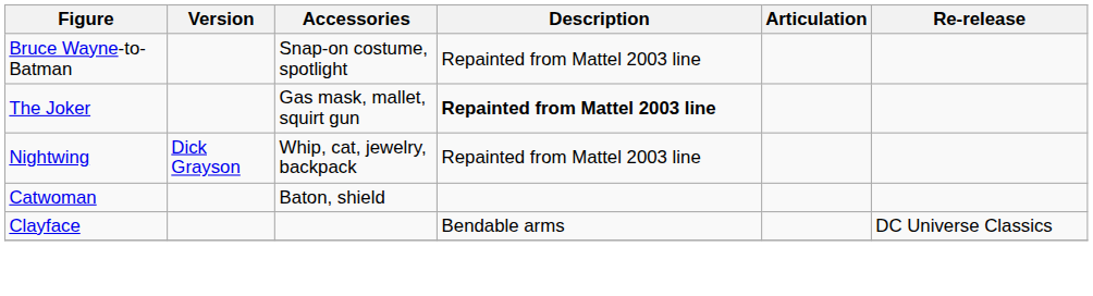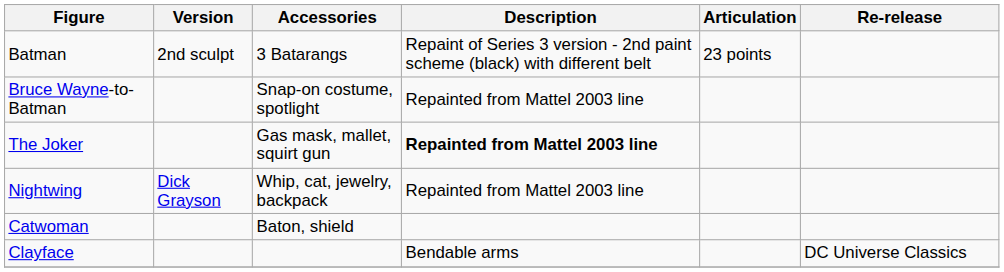 <table class="wikitable" width="75%">
 <tr>
 <th width=15%><strong>Figure</strong></th>
 <th width=10%><strong>Version</strong></th>
 <th width=15%><strong>Accessories</strong></th>
 <th width=30%><strong>Description</strong></th>
 <th width=10%><strong>Articulation</strong></th>
 <th width=20%><strong>Re-release</strong></th>
+</tr>
+<tr>
+<td>Batman</td>
+<td>2nd sculpt</td>
+<td>3 Batarangs</td>
+<td>Repaint of Series 3 version - 2nd paint scheme (black) with different belt</td>
+<td>23 points</td>
+<td></td>
 </tr>
 <tr>
 <td><a href='#'>Bruce Wayne</a>-to-Batman</td>
 <td></td>
 <td>Snap-on costume, spotlight</td>
 <td>Repainted from Mattel 2003 line</td>
 <td></td>
 <td></td>
 </tr>
 <tr>
 <td><a href='#'>The Joker</a></td>
 <td></td>
 <td>Gas mask, mallet, squirt gun</td>
 <td><strong>Repainted from Mattel 2003 line</strong></td>
 <td></td>
 <td></td>
 </tr>
 <tr>
 <td><a href='#'>Nightwing</a></td>
 <td><a href='#'>Dick Grayson</a></td>
 <td>Whip, cat, jewelry, backpack</td>
 <td>Repainted from Mattel 2003 line</td>
 <td></td>
 <td></td>
 </tr>
 <tr>
 <td><a href='#'>Catwoman</a></td>
 <td></td>
 <td>Baton, shield</td>
 <td></td>
 <td></td>
 <td></td>
 </tr>
 <tr>
 <td><a href='#'>Clayface</a></td>
 <td></td>
 <td></td>
 <td>Bendable arms</td>
 <td></td>
 <td>DC Universe Classics</td>
 </tr>
 <tr>
 </tr>
 </table>
